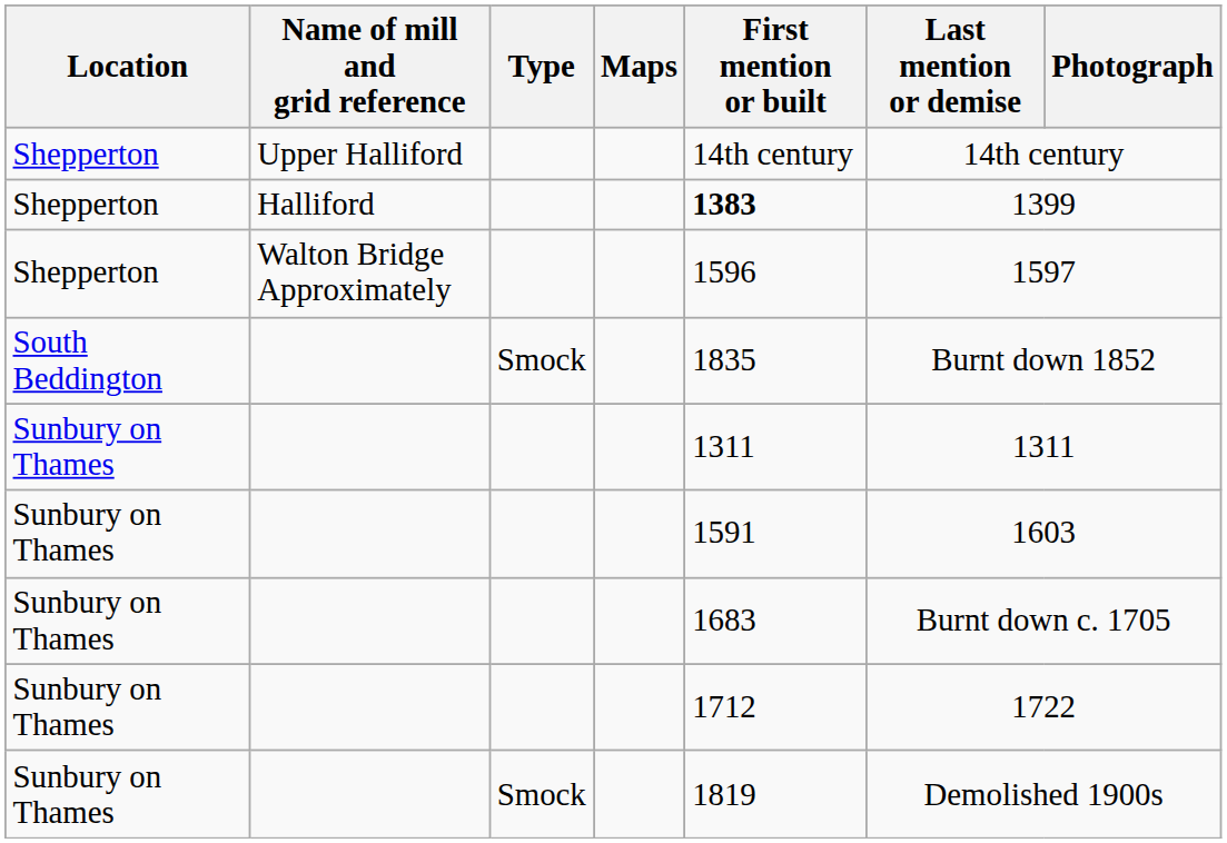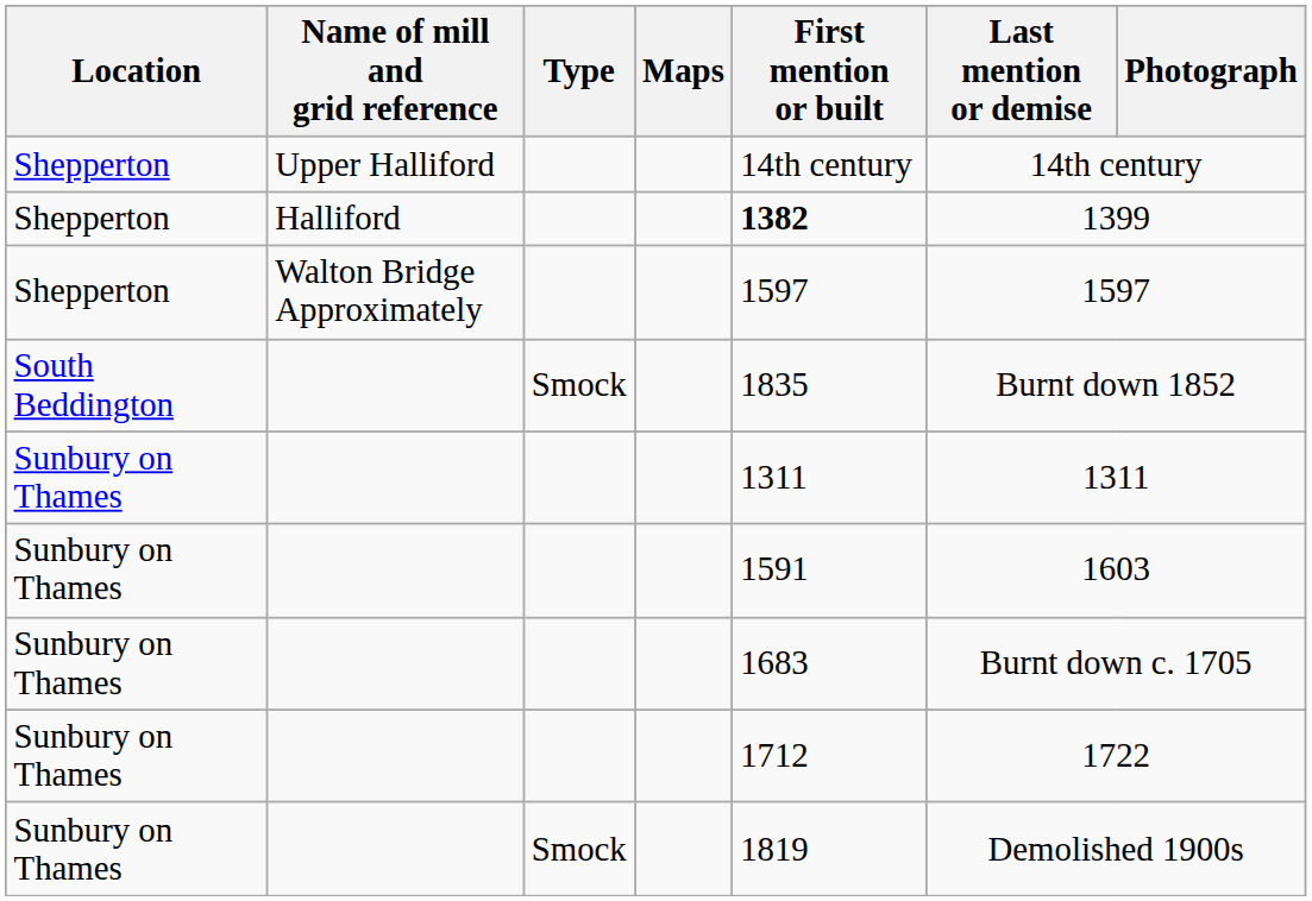 <table class="wikitable">
 <tr>
 <th>Location</th>
 <th>Name of mill and<br>grid reference</th>
 <th>Type</th>
 <th>Maps</th>
 <th>First mention<br>or built</th>
 <th>Last mention<br> or demise</th>
 <th>Photograph</th>
 </tr>
 <tr>
 <td><a href='#'>Shepperton</a></td>
 <td>Upper Halliford</td>
 <td></td>
 <td></td>
 <td>14th century</td>
 <td colspan="2" style="text-align:center;">14th century</td>
 </tr>
 <tr>
 <td>Shepperton</td>
 <td>Halliford</td>
 <td></td>
 <td></td>
-<td><strong>1383</strong></td>
+<td><strong>1382</strong></td>
 <td colspan="2" style="text-align:center;">1399</td>
 </tr>
 <tr>
 <td>Shepperton</td>
 <td>Walton Bridge<br>Approximately<br></td>
 <td></td>
 <td></td>
-<td>1596</td>
+<td>1597</td>
 <td colspan="2" style="text-align:center;">1597</td>
 </tr>
 <tr>
 <td><a href='#'>South Beddington</a></td>
 <td></td>
 <td>Smock</td>
 <td></td>
 <td>1835</td>
 <td colspan="2" style="text-align:center;">Burnt down 1852</td>
 </tr>
 <tr>
 <td><a href='#'>Sunbury on Thames</a></td>
 <td></td>
 <td></td>
 <td></td>
 <td>1311</td>
 <td colspan="2" style="text-align:center;">1311</td>
 </tr>
 <tr>
 <td>Sunbury on Thames</td>
 <td></td>
 <td></td>
 <td></td>
 <td>1591</td>
 <td colspan="2" style="text-align:center;">1603</td>
 </tr>
 <tr>
 <td>Sunbury on Thames</td>
 <td></td>
 <td></td>
 <td></td>
 <td>1683</td>
 <td colspan="2" style="text-align:center;">Burnt down c. 1705</td>
 </tr>
 <tr>
 <td>Sunbury on Thames</td>
 <td></td>
 <td></td>
 <td></td>
 <td>1712</td>
 <td colspan="2" style="text-align:center;">1722</td>
 </tr>
 <tr>
 <td>Sunbury on Thames</td>
 <td></td>
 <td>Smock</td>
 <td></td>
 <td>1819</td>
 <td colspan="2" style="text-align:center;">Demolished 1900s</td>
 </tr>
 </table>
